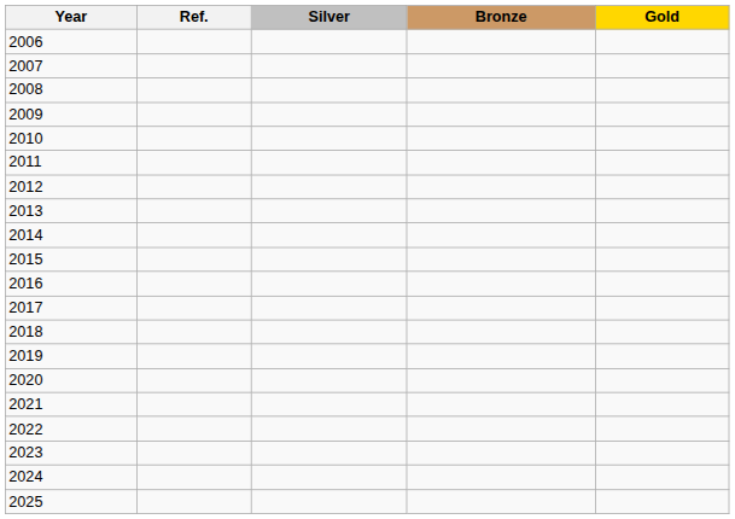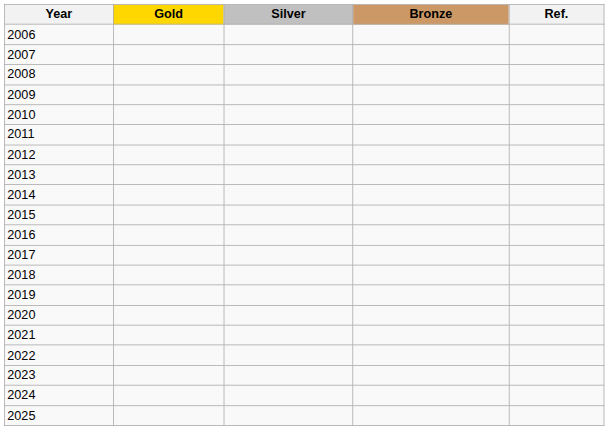 <table class="wikitable sortable" style="width: 760px;">
 <tr>
 <th scope=col>Year</th>
-<th class=unsortable>Ref.</th>
+<th scope=col style="background-color:Gold">Gold</th>
 <th scope=col style="background-color:Silver">Silver</th>
 <th scope=col style="background-color:#cc9966">Bronze</th>
-<th scope=col style="background-color:Gold">Gold</th>
+<th class=unsortable>Ref.</th>
 </tr>
 <tr>
 <td>2006</td>
 <td></td>
 <td></td>
 <td></td>
 <td></td>
 </tr>
 <tr>
 <td>2007</td>
 <td></td>
 <td></td>
 <td></td>
 <td></td>
 </tr>
 <tr>
 <td>2008</td>
 <td></td>
 <td></td>
 <td></td>
 <td></td>
 </tr>
 <tr>
 <td>2009</td>
 <td></td>
 <td></td>
 <td></td>
 <td></td>
 </tr>
 <tr>
 <td>2010</td>
 <td></td>
 <td></td>
 <td></td>
 <td></td>
 </tr>
 <tr>
 <td>2011</td>
 <td></td>
 <td></td>
 <td></td>
 <td></td>
 </tr>
 <tr>
 <td>2012</td>
 <td></td>
 <td></td>
 <td></td>
 <td></td>
 </tr>
 <tr>
 <td>2013</td>
 <td></td>
 <td></td>
 <td></td>
 <td></td>
 </tr>
 <tr>
 <td>2014</td>
 <td></td>
 <td></td>
 <td></td>
 <td></td>
 </tr>
 <tr>
 <td>2015</td>
 <td></td>
 <td></td>
 <td></td>
 <td></td>
 </tr>
 <tr>
 <td>2016</td>
 <td></td>
 <td></td>
 <td></td>
 <td></td>
 </tr>
 <tr>
 <td>2017</td>
 <td></td>
 <td></td>
 <td></td>
 <td></td>
 </tr>
 <tr>
 <td>2018</td>
 <td></td>
 <td></td>
 <td></td>
 <td></td>
 </tr>
 <tr>
 <td>2019</td>
 <td></td>
 <td></td>
 <td></td>
 <td></td>
 </tr>
 <tr>
 <td>2020</td>
 <td></td>
 <td></td>
 <td></td>
 <td></td>
 </tr>
 <tr>
 <td>2021</td>
 <td></td>
 <td></td>
 <td></td>
 <td></td>
 </tr>
 <tr>
 <td>2022</td>
 <td></td>
 <td></td>
 <td></td>
 <td></td>
 </tr>
 <tr>
 <td>2023</td>
 <td></td>
 <td></td>
 <td></td>
 <td></td>
 </tr>
 <tr>
 <td>2024</td>
 <td></td>
 <td></td>
 <td></td>
 <td></td>
 </tr>
 <tr>
 <td>2025</td>
 <td></td>
 <td></td>
 <td></td>
 <td></td>
 </tr>
 </table>
